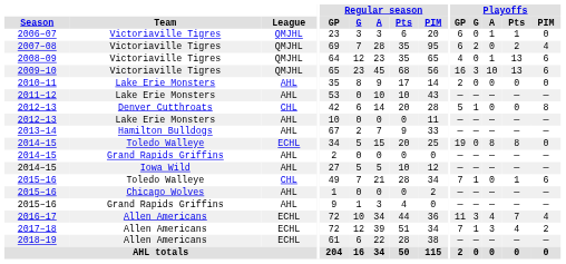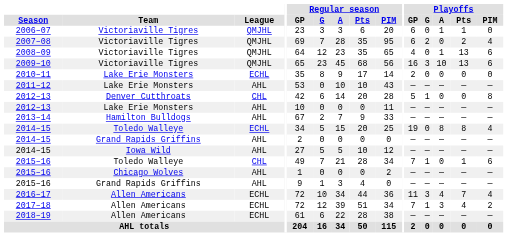 <table border="0" cellpadding="1" cellspacing="0" style="text-align:center; width:60em">
 <tr bgcolor="#e0e0e0">
 <th colspan="3" bgcolor="#ffffff"></th>
 <th rowspan="99" bgcolor="#ffffff"></th>
 <th colspan="5"><a href='#'>Regular season</a></th>
 <th rowspan="99" bgcolor="#ffffff"></th>
 <th colspan="5"><a href='#'>Playoffs</a></th>
 </tr>
 <tr bgcolor="#e0e0e0">
 <th><a href='#'>Season</a></th>
 <th>Team</th>
 <th>League</th>
 <th>GP</th>
 <th><a href='#'>G</a></th>
 <th><a href='#'>A</a></th>
 <th><a href='#'>Pts</a></th>
 <th><a href='#'>PIM</a></th>
 <th>GP</th>
 <th>G</th>
 <th>A</th>
 <th>Pts</th>
 <th>PIM</th>
 </tr>
 <tr ALIGN="center">
 <td><a href='#'>2006–07</a></td>
 <td><a href='#'>Victoriaville Tigres</a></td>
 <td><a href='#'>QMJHL</a></td>
 <td>23</td>
 <td>3</td>
 <td>3</td>
 <td>6</td>
 <td>20</td>
 <td>6</td>
 <td>0</td>
 <td>1</td>
 <td>1</td>
 <td>0</td>
 </tr>
 <tr ALIGN="center" bgcolor="#f0f0f0">
 <td><a href='#'>2007–08</a></td>
 <td>Victoriaville Tigres</td>
 <td>QMJHL</td>
 <td>69</td>
 <td>7</td>
 <td>28</td>
 <td>35</td>
 <td>95</td>
 <td>6</td>
 <td>2</td>
 <td>0</td>
 <td>2</td>
 <td>4</td>
 </tr>
 <tr ALIGN="center">
 <td><a href='#'>2008–09</a></td>
 <td>Victoriaville Tigres</td>
 <td>QMJHL</td>
 <td>64</td>
 <td>12</td>
 <td>23</td>
 <td>35</td>
 <td>65</td>
 <td>4</td>
 <td>0</td>
 <td>1</td>
 <td>13</td>
 <td>6</td>
 </tr>
 <tr ALIGN="center" bgcolor="#f0f0f0">
 <td><a href='#'>2009–10</a></td>
 <td>Victoriaville Tigres</td>
 <td>QMJHL</td>
 <td>65</td>
 <td>23</td>
 <td>45</td>
 <td>68</td>
 <td>56</td>
 <td>16</td>
 <td>3</td>
 <td>10</td>
 <td>13</td>
 <td>6</td>
 </tr>
 <tr ALIGN="center">
 <td><a href='#'>2010–11</a></td>
 <td><a href='#'>Lake Erie Monsters</a></td>
-<td><a href='#'>AHL</a></td>
+<td><a href='#'>ECHL</a></td>
 <td>35</td>
 <td>8</td>
 <td>9</td>
 <td>17</td>
 <td>14</td>
 <td>2</td>
 <td>0</td>
 <td>0</td>
 <td>0</td>
 <td>0</td>
 </tr>
 <tr ALIGN="center" bgcolor="#f0f0f0">
 <td><a href='#'>2011–12</a></td>
 <td>Lake Erie Monsters</td>
 <td>AHL</td>
 <td>53</td>
 <td>0</td>
 <td>10</td>
 <td>10</td>
 <td>43</td>
 <td>—</td>
 <td>—</td>
 <td>—</td>
 <td>—</td>
 <td>—</td>
 </tr>
 <tr ALIGN="center">
 <td><a href='#'>2012–13</a></td>
 <td><a href='#'>Denver Cutthroats</a></td>
 <td><a href='#'>CHL</a></td>
 <td>42</td>
 <td>6</td>
 <td>14</td>
 <td>20</td>
 <td>28</td>
 <td>5</td>
 <td>1</td>
 <td>0</td>
 <td>0</td>
 <td>8</td>
 </tr>
 <tr ALIGN="center" bgcolor="#f0f0f0">
 <td><a href='#'>2012–13</a></td>
 <td>Lake Erie Monsters</td>
 <td>AHL</td>
 <td>10</td>
 <td>0</td>
 <td>0</td>
 <td>0</td>
 <td>11</td>
 <td>—</td>
 <td>—</td>
 <td>—</td>
 <td>—</td>
 <td>—</td>
 </tr>
 <tr ALIGN="center">
 <td><a href='#'>2013–14</a></td>
 <td><a href='#'>Hamilton Bulldogs</a></td>
 <td>AHL</td>
 <td>67</td>
 <td>2</td>
 <td>7</td>
 <td>9</td>
 <td>33</td>
 <td>—</td>
 <td>—</td>
 <td>—</td>
 <td>—</td>
 <td>—</td>
 </tr>
 <tr ALIGN="center" bgcolor="#f0f0f0">
 <td><a href='#'>2014–15</a></td>
 <td><a href='#'>Toledo Walleye</a></td>
 <td><a href='#'>ECHL</a></td>
 <td>34</td>
 <td>5</td>
 <td>15</td>
 <td>20</td>
 <td>25</td>
 <td>19</td>
 <td>0</td>
 <td>8</td>
 <td>8</td>
-<td>0</td>
+<td>4</td>
 </tr>
 <tr ALIGN="center">
 <td><a href='#'>2014–15</a></td>
 <td><a href='#'>Grand Rapids Griffins</a></td>
 <td>AHL</td>
 <td>2</td>
 <td>0</td>
 <td>0</td>
 <td>0</td>
 <td>0</td>
 <td>—</td>
 <td>—</td>
 <td>—</td>
 <td>—</td>
 <td>—</td>
 </tr>
 <tr ALIGN="center" bgcolor="#f0f0f0">
 <td>2014–15</td>
 <td><a href='#'>Iowa Wild</a></td>
 <td>AHL</td>
 <td>27</td>
 <td>5</td>
 <td>5</td>
 <td>10</td>
 <td>12</td>
 <td>—</td>
 <td>—</td>
 <td>—</td>
 <td>—</td>
 <td>—</td>
 </tr>
 <tr ALIGN="center">
 <td><a href='#'>2015–16</a></td>
 <td>Toledo Walleye</td>
 <td><a href='#'>CHL</a></td>
 <td>49</td>
 <td>7</td>
 <td>21</td>
 <td>28</td>
 <td>34</td>
 <td>7</td>
 <td>1</td>
 <td>0</td>
 <td>1</td>
 <td>6</td>
 </tr>
 <tr ALIGN="center" bgcolor="#f0f0f0">
 <td><a href='#'>2015–16</a></td>
 <td><a href='#'>Chicago Wolves</a></td>
 <td>AHL</td>
 <td>1</td>
 <td>0</td>
 <td>0</td>
 <td>0</td>
 <td>2</td>
 <td>—</td>
 <td>—</td>
 <td>—</td>
 <td>—</td>
 <td>—</td>
 </tr>
 <tr ALIGN="center">
 <td>2015–16</td>
 <td>Grand Rapids Griffins</td>
 <td>AHL</td>
 <td>9</td>
 <td>1</td>
 <td>3</td>
 <td>4</td>
 <td>0</td>
 <td>—</td>
 <td>—</td>
 <td>—</td>
 <td>—</td>
 <td>—</td>
 </tr>
 <tr ALIGN="center" bgcolor="#f0f0f0">
 <td><a href='#'>2016–17</a></td>
 <td><a href='#'>Allen Americans</a></td>
 <td>ECHL</td>
 <td>72</td>
 <td>10</td>
 <td>34</td>
 <td>44</td>
 <td>36</td>
 <td>11</td>
 <td>3</td>
 <td>4</td>
 <td>7</td>
 <td>4</td>
 </tr>
 <tr ALIGN="center">
 <td><a href='#'>2017–18</a></td>
 <td>Allen Americans</td>
 <td>ECHL</td>
 <td>72</td>
 <td>12</td>
 <td>39</td>
 <td>51</td>
 <td>34</td>
 <td>7</td>
 <td>1</td>
 <td>3</td>
 <td>4</td>
 <td>2</td>
 </tr>
 <tr ALIGN="center" bgcolor="#f0f0f0">
 <td><a href='#'>2018–19</a></td>
 <td>Allen Americans</td>
 <td>ECHL</td>
 <td>61</td>
 <td>6</td>
 <td>22</td>
 <td>28</td>
 <td>38</td>
 <td>—</td>
 <td>—</td>
 <td>—</td>
 <td>—</td>
 <td>—</td>
 </tr>
 <tr bgcolor="#e0e0e0">
 <th colspan="3">AHL totals</th>
 <th>204</th>
 <th>16</th>
 <th>34</th>
 <th>50</th>
 <th>115</th>
 <th>2</th>
 <th>0</th>
 <th>0</th>
 <th>0</th>
 <th>0</th>
 </tr>
 </table>
